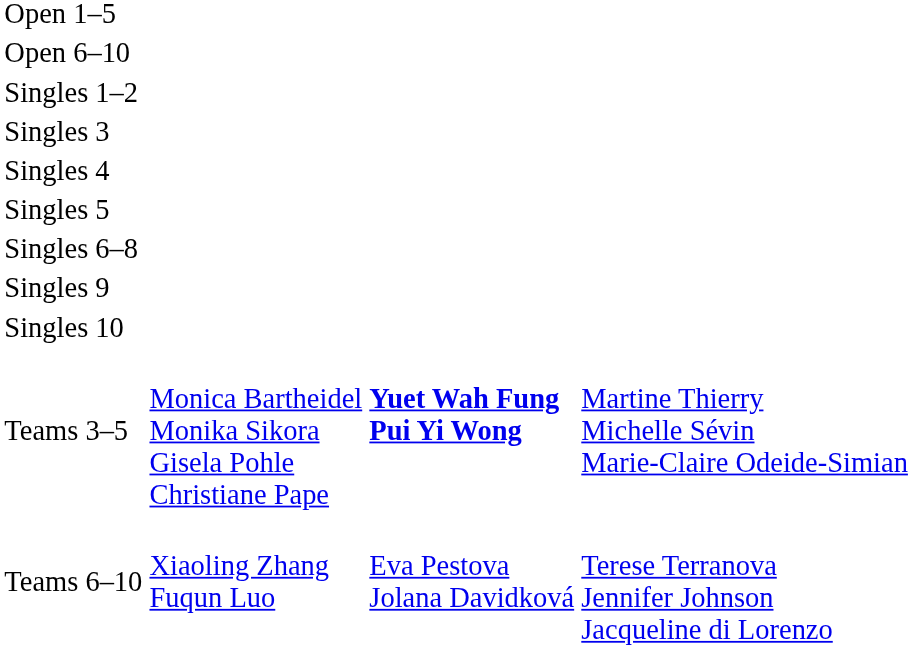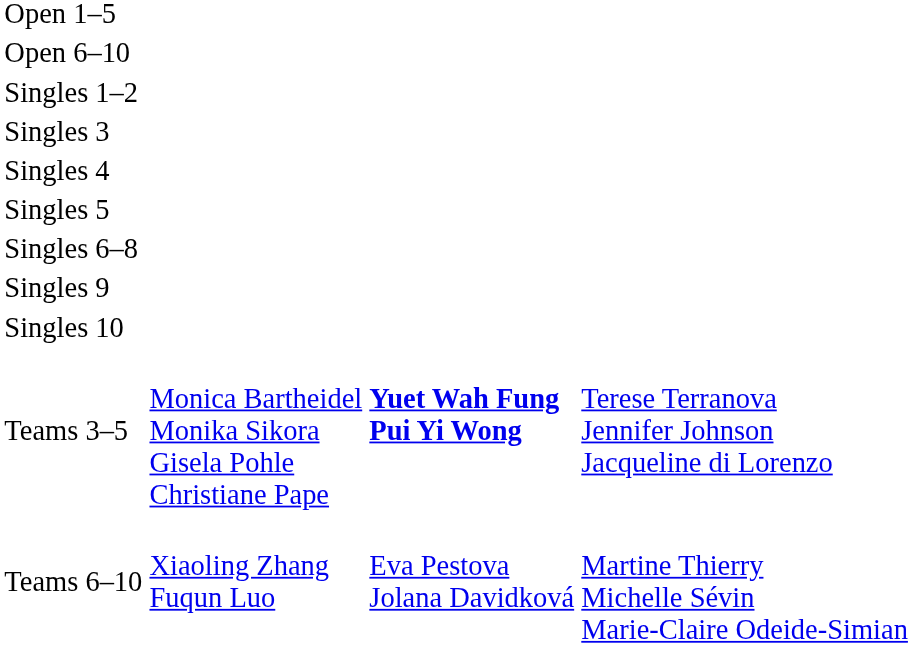 <table>
 <tr>
 <td rowspan=2>Open 1–5</td>
 <td rowspan=2></td>
 <td rowspan=2></td>
 <td></td>
 </tr>
 <tr>
 <td></td>
 </tr>
 <tr>
 <td rowspan=2>Open 6–10</td>
 <td rowspan=2></td>
 <td rowspan=2></td>
 <td></td>
 </tr>
 <tr>
 <td></td>
 </tr>
 <tr>
 <td>Singles 1–2</td>
 <td></td>
 <td></td>
 <td></td>
 </tr>
 <tr>
 <td>Singles 3</td>
 <td></td>
 <td></td>
 <td></td>
 </tr>
 <tr>
 <td>Singles 4</td>
 <td></td>
 <td></td>
 <td></td>
 </tr>
 <tr>
 <td rowspan=2>Singles 5</td>
 <td rowspan=2></td>
 <td rowspan=2></td>
 <td></td>
 </tr>
 <tr>
 <td></td>
 </tr>
 <tr>
 <td>Singles 6–8</td>
 <td></td>
 <td></td>
 <td></td>
 </tr>
 <tr>
 <td>Singles 9</td>
 <td></td>
 <td></td>
 <td></td>
 </tr>
 <tr>
 <td>Singles 10</td>
 <td></td>
 <td></td>
 <td></td>
 </tr>
 <tr>
 <td>Teams 3–5</td>
 <td valign=top> <br> <a href='#'>Monica Bartheidel</a> <br> <a href='#'>Monika Sikora</a> <br> <a href='#'>Gisela Pohle</a> <br> <a href='#'>Christiane Pape</a></td>
 <td valign=top><strong> <br> <a href='#'>Yuet Wah Fung</a> <br> <a href='#'>Pui Yi Wong</a></strong></td>
-<td valign=top> <br> <a href='#'>Martine Thierry</a> <br> <a href='#'>Michelle Sévin</a> <br> <a href='#'>Marie-Claire Odeide-Simian</a></td>
+<td valign=top> <br> <a href='#'>Terese Terranova</a> <br> <a href='#'>Jennifer Johnson</a> <br> <a href='#'>Jacqueline di Lorenzo</a></td>
 </tr>
 <tr>
 <td>Teams 6–10</td>
 <td valign=top> <br> <a href='#'>Xiaoling Zhang</a> <br> <a href='#'>Fuqun Luo</a></td>
 <td valign=top> <br> <a href='#'>Eva Pestova</a> <br> <a href='#'>Jolana Davidková</a></td>
-<td valign=top> <br> <a href='#'>Terese Terranova</a> <br> <a href='#'>Jennifer Johnson</a> <br> <a href='#'>Jacqueline di Lorenzo</a></td>
+<td valign=top> <br> <a href='#'>Martine Thierry</a> <br> <a href='#'>Michelle Sévin</a> <br> <a href='#'>Marie-Claire Odeide-Simian</a></td>
 </tr>
 </table>
